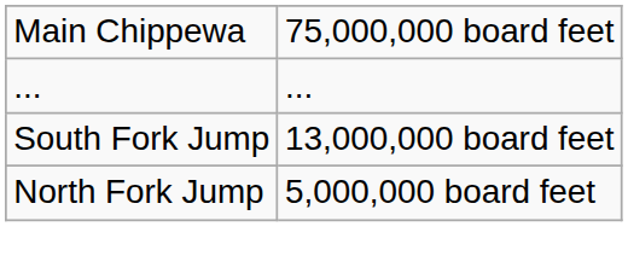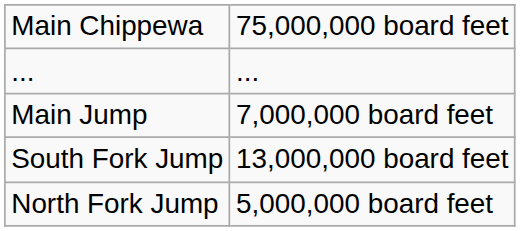 <table class="wikitable">
 <tr>
 <td>Main Chippewa</td>
 <td>75,000,000 board feet</td>
 </tr>
 <tr>
 <td>...</td>
 <td>...</td>
 </tr>
 <tr>
+<td>Main Jump</td>
+<td>7,000,000 board feet</td>
+</tr>
+<tr>
 <td>South Fork Jump</td>
 <td>13,000,000 board feet</td>
 </tr>
 <tr>
 <td>North Fork Jump</td>
 <td>5,000,000 board feet</td>
 </tr>
 </table>
